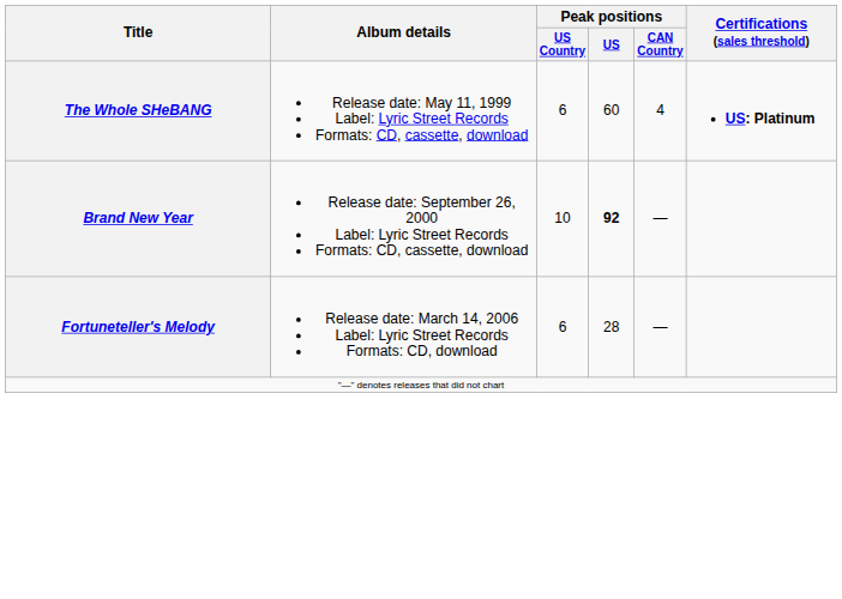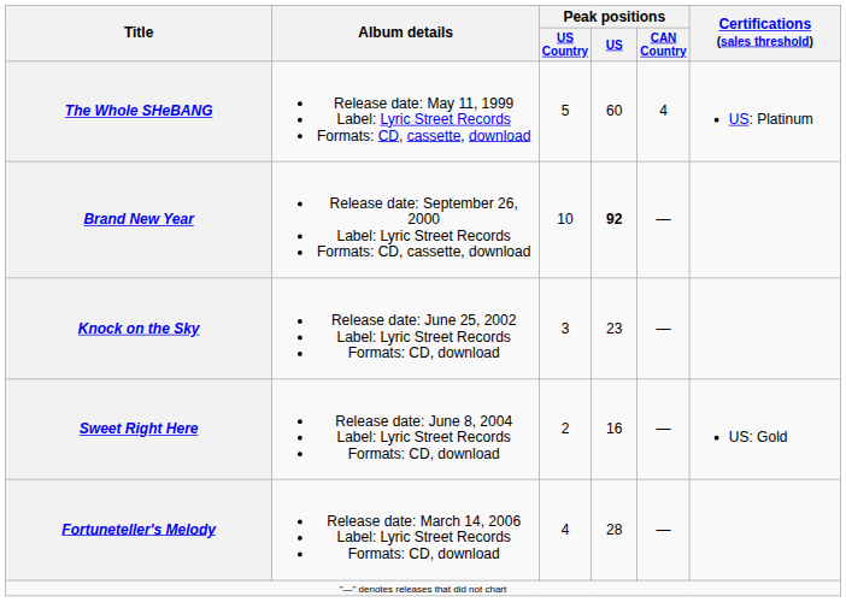 <table class="wikitable plainrowheaders" style="text-align:center;">
 <tr>
 <th rowspan="2" style="width:18em;">Title</th>
 <th rowspan="2" style="width:18em;">Album details</th>
 <th colspan="3">Peak positions</th>
 <th rowspan="2" style="width:10em;"><a href='#'>Certifications</a><br><small>(<a href='#'>sales threshold</a>)</small></th>
 </tr>
 <tr style="font-size:smaller;">
 <th width="45"><a href='#'>US Country</a><br></th>
 <th width="45"><a href='#'>US</a><br></th>
 <th width="45"><a href='#'>CAN Country</a></th>
 </tr>
 <tr>
 <th scope="row"><em><a href='#'>The Whole SHeBANG</a></em></th>
 <td><br><ul><li>Release date: May 11, 1999</li><li>Label: <a href='#'>Lyric Street Records</a></li><li>Formats: <a href='#'>CD</a>, <a href='#'>cassette</a>, <a href='#'>download</a></li></ul></td>
-<td>6</td>
+<td>5</td>
 <td>60</td>
 <td>4</td>
-<td align="left"><strong><br><ul><li><a href='#'>US</a>: Platinum</li></ul></strong></td>
+<td align="left"><br><ul><li><a href='#'>US</a>: Platinum</li></ul></td>
 </tr>
 <tr>
 <th scope="row"><em><a href='#'>Brand New Year</a></em></th>
 <td><br><ul><li>Release date: September 26, 2000</li><li>Label: Lyric Street Records</li><li>Formats: CD, cassette, download</li></ul></td>
 <td>10</td>
 <td><strong>92</strong></td>
 <td>—</td>
 <td></td>
 </tr>
 <tr>
+<th scope="row"><em><a href='#'>Knock on the Sky</a></em></th>
+<td><br><ul><li>Release date: June 25, 2002</li><li>Label: Lyric Street Records</li><li>Formats: CD, download</li></ul></td>
+<td>3</td>
+<td>23</td>
+<td>—</td>
+<td></td>
+</tr>
+<tr>
+<th scope="row"><em><a href='#'>Sweet Right Here</a></em></th>
+<td><br><ul><li>Release date: June 8, 2004</li><li>Label: Lyric Street Records</li><li>Formats: CD, download</li></ul></td>
+<td>2</td>
+<td>16</td>
+<td>—</td>
+<td align="left"><br><ul><li>US: Gold</li></ul></td>
+</tr>
+<tr>
 <th scope="row"><em><a href='#'>Fortuneteller's Melody</a></em></th>
 <td><br><ul><li>Release date: March 14, 2006</li><li>Label: Lyric Street Records</li><li>Formats: CD, download</li></ul></td>
-<td>6</td>
+<td>4</td>
 <td>28</td>
 <td>—</td>
 <td></td>
 </tr>
 <tr>
 <td colspan="6" style="font-size:8pt">"—" denotes releases that did not chart</td>
 </tr>
 </table>
